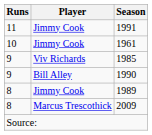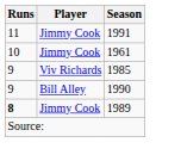 <table class="wikitable">
 <tr>
 <th>Runs</th>
 <th>Player</th>
 <th>Season</th>
 </tr>
 <tr>
 <td>11</td>
 <td><a href='#'>Jimmy Cook</a></td>
 <td>1991</td>
 </tr>
 <tr>
 <td>10</td>
 <td><a href='#'>Jimmy Cook</a></td>
 <td>1961</td>
 </tr>
 <tr>
 <td>9</td>
 <td><a href='#'>Viv Richards</a></td>
 <td>1985</td>
 </tr>
 <tr>
 <td>9</td>
 <td><a href='#'>Bill Alley</a></td>
 <td>1990</td>
 </tr>
 <tr>
-<td>8</td>
+<td><strong>8</strong></td>
 <td><a href='#'>Jimmy Cook</a></td>
 <td>1989</td>
-</tr>
-<tr>
-<td>8</td>
-<td><a href='#'>Marcus Trescothick</a></td>
-<td>2009</td>
 </tr>
 <tr>
 <td colspan=3>Source:</td>
 </tr>
 </table>
